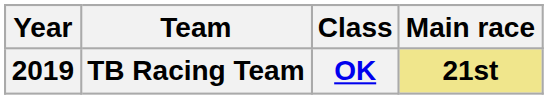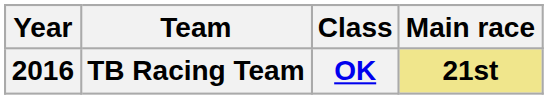 <table class="wikitable" style="text-align:center; font-size:85%">
 <tr>
 <th>Year</th>
 <th>Team</th>
 <th>Class</th>
 <th>Main race</th>
 </tr>
 <tr>
-<th>2019</th>
+<th>2016</th>
 <th> TB Racing Team</th>
 <th><a href='#'>OK</a></th>
 <td style="background: khaki;"><strong>21st</strong></td>
 </tr>
 </table>
